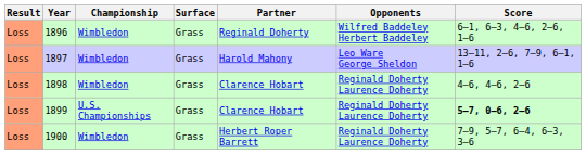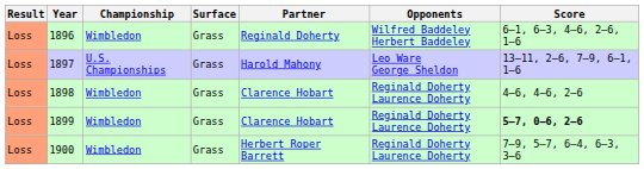 <table class='sortable wikitable'>
 <tr>
 <th style="width:40px">Result</th>
 <th style="width:40px">Year</th>
 <th style="width:130px">Championship</th>
 <th style="width:50px">Surface</th>
 <th style="width:160px">Partner</th>
 <th style="width:160px">Opponents</th>
 <th style="width:170px" class="unsortable">Score</th>
 </tr>
 <tr style="background:#ccffcc;">
 <td style="background:#ffa07a;">Loss</td>
 <td>1896</td>
 <td><a href='#'>Wimbledon</a></td>
 <td>Grass</td>
 <td> <a href='#'>Reginald Doherty</a></td>
 <td> <a href='#'>Wilfred Baddeley</a><br> <a href='#'>Herbert Baddeley</a></td>
 <td>6–1, 6–3, 4–6, 2–6, 1–6</td>
 </tr>
 <tr style="background:#ccccff;">
 <td style="background:#ffa07a;">Loss</td>
 <td>1897</td>
-<td><a href='#'>Wimbledon</a></td>
+<td><a href='#'>U.S. Championships</a></td>
 <td>Grass</td>
 <td> <a href='#'>Harold Mahony</a></td>
 <td> <a href='#'>Leo Ware</a><br> <a href='#'>George Sheldon</a></td>
 <td>13–11, 2–6, 7–9, 6–1, 1–6</td>
 </tr>
 <tr style="background:#ccffcc;">
 <td style="background:#ffa07a;">Loss</td>
 <td>1898</td>
 <td><a href='#'>Wimbledon</a></td>
 <td>Grass</td>
 <td> <a href='#'>Clarence Hobart</a></td>
 <td> <a href='#'>Reginald Doherty</a><br> <a href='#'>Laurence Doherty</a></td>
 <td>4–6, 4–6, 2–6</td>
 </tr>
 <tr style="background:#ccffcc;">
 <td style="background:#ffa07a;">Loss</td>
 <td>1899</td>
-<td><a href='#'>U.S. Championships</a></td>
+<td><a href='#'>Wimbledon</a></td>
 <td>Grass</td>
 <td> <a href='#'>Clarence Hobart</a></td>
 <td> <a href='#'>Reginald Doherty</a><br> <a href='#'>Laurence Doherty</a></td>
 <td><strong>5–7, 0–6, 2–6</strong></td>
 </tr>
 <tr style="background:#ccffcc;">
 <td style="background:#ffa07a;">Loss</td>
 <td>1900</td>
 <td><a href='#'>Wimbledon</a></td>
 <td>Grass</td>
 <td> <a href='#'>Herbert Roper Barrett</a></td>
 <td> <a href='#'>Reginald Doherty</a><br> <a href='#'>Laurence Doherty</a></td>
 <td>7–9, 5–7, 6–4, 6–3, 3–6</td>
 </tr>
 </table>
